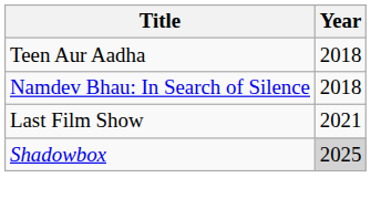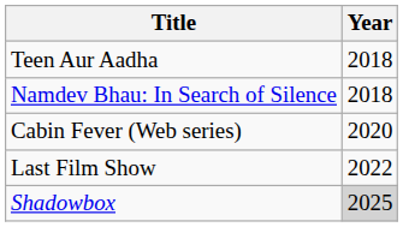 <table class="wikitable">
 <tr>
 <th>Title</th>
 <th>Year</th>
 </tr>
 <tr>
 <td>Teen Aur Aadha</td>
 <td>2018</td>
 </tr>
 <tr>
 <td><a href='#'>Namdev Bhau: In Search of Silence</a></td>
 <td>2018</td>
 </tr>
 <tr>
+<td>Cabin Fever (Web series)</td>
+<td>2020</td>
+</tr>
+<tr>
 <td>Last Film Show</td>
-<td>2021</td>
+<td>2022</td>
 </tr>
 <tr>
 <td><em><a href='#'>Shadowbox</a></em></td>
 <td style="background: lightgrey;">2025</td>
 </tr>
 </table>
